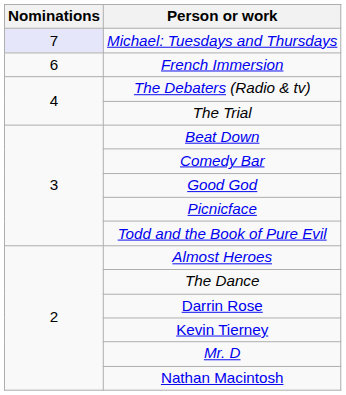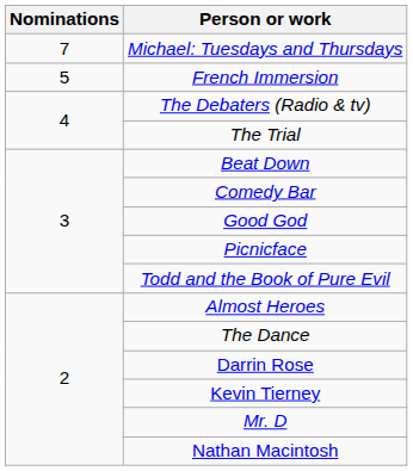 <table class="wikitable sortable" style="text-align:center">
 <tr>
 <th scope="col" style="width:55px;">Nominations</th>
 <th scope="col" style="text-align:center;">Person or work</th>
 </tr>
 <tr>
-<td style="background: lavender; text-align:center">7</td>
+<td style="text-align:center">7</td>
 <td><em><a href='#'>Michael: Tuesdays and Thursdays</a></em></td>
 </tr>
 <tr>
-<td style="text-align:center">6</td>
+<td style="text-align:center">5</td>
 <td><em><a href='#'>French Immersion</a></em></td>
 </tr>
 <tr>
 <td rowspan=2 style="text-align:center">4</td>
 <td><em><a href='#'>The Debaters</a> (Radio & tv)</em></td>
 </tr>
 <tr>
 <td><em>The Trial</em></td>
 </tr>
 <tr>
 <td rowspan=5 style="text-align:center">3</td>
 <td><em><a href='#'>Beat Down</a></em></td>
 </tr>
 <tr>
 <td><em><a href='#'>Comedy Bar</a></em></td>
 </tr>
 <tr>
 <td><em><a href='#'>Good God</a></em></td>
 </tr>
 <tr>
 <td><em><a href='#'>Picnicface</a></em></td>
 </tr>
 <tr>
 <td><em><a href='#'>Todd and the Book of Pure Evil</a></em></td>
 </tr>
 <tr>
 <td rowspan=6 style="text-align:center">2</td>
 <td><em><a href='#'>Almost Heroes</a></em></td>
 </tr>
 <tr>
 <td><em>The Dance</em></td>
 </tr>
 <tr>
 <td><a href='#'>Darrin Rose</a></td>
 </tr>
 <tr>
 <td><a href='#'>Kevin Tierney</a></td>
 </tr>
 <tr>
 <td><em><a href='#'>Mr. D</a></em></td>
 </tr>
 <tr>
 <td><a href='#'>Nathan Macintosh</a></td>
 </tr>
 </table>
